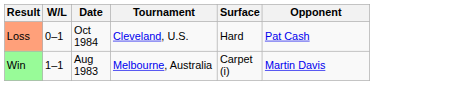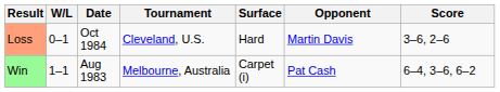 <table class="wikitable sortable">
 <tr>
 <th>Result</th>
 <th style="width:35px" class="unsortable">W/L</th>
 <th style="width:50px">Date</th>
 <th style="width:150px">Tournament</th>
 <th style="width:50px">Surface</th>
 <th style="width:150px">Opponent</th>
+<th class="unsortable" style="width:120px">Score</th>
 </tr>
 <tr>
 <td style="background:#ffa07a;">Loss</td>
 <td>0–1</td>
 <td>Oct 1984</td>
 <td><a href='#'>Cleveland</a>, U.S.</td>
 <td>Hard</td>
-<td> <a href='#'>Pat Cash</a></td>
+<td> <a href='#'>Martin Davis</a></td>
+<td>3–6, 2–6</td>
 </tr>
 <tr>
 <td style="background:#98fb98;">Win</td>
 <td>1–1</td>
 <td>Aug 1983</td>
 <td><a href='#'>Melbourne</a>, Australia</td>
 <td>Carpet (i)</td>
-<td> <a href='#'>Martin Davis</a></td>
+<td> <a href='#'>Pat Cash</a></td>
+<td>6–4, 3–6, 6–2</td>
 </tr>
 </table>
